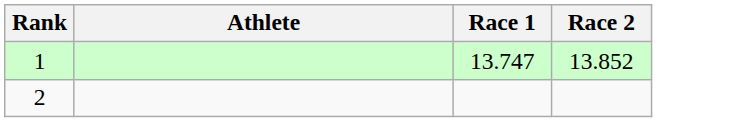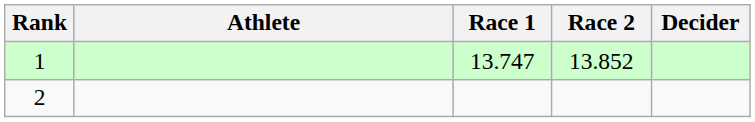 <table class=wikitable style="text-align:center">
 <tr>
 <th width=40>Rank</th>
 <th width=250>Athlete</th>
 <th width=60>Race 1</th>
 <th width=60>Race 2</th>
+<th width=60>Decider</th>
 </tr>
 <tr bgcolor=ccffcc>
 <td>1</td>
 <td align=left></td>
 <td>13.747</td>
 <td>13.852</td>
+<td></td>
 </tr>
 <tr>
 <td>2</td>
 <td align=left></td>
 <td></td>
 <td></td>
+<td></td>
 </tr>
 </table>
